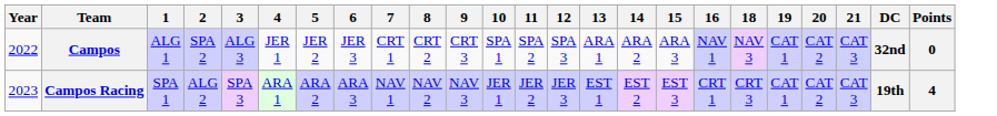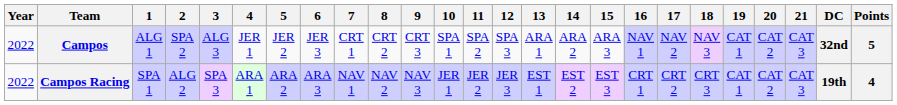 <table class="wikitable" style="text-align:center; font-size:85%;">
 <tr>
 <th>Year</th>
 <th>Team</th>
 <th>1</th>
 <th>2</th>
 <th>3</th>
 <th>4</th>
 <th>5</th>
 <th>6</th>
 <th>7</th>
 <th>8</th>
 <th>9</th>
 <th>10</th>
 <th>11</th>
 <th>12</th>
 <th>13</th>
 <th>14</th>
 <th>15</th>
 <th>16</th>
+<th>17</th>
 <th>18</th>
 <th>19</th>
 <th>20</th>
 <th>21</th>
 <th>DC</th>
 <th>Points</th>
 </tr>
 <tr>
 <td><a href='#'>2022</a></td>
 <th><a href='#'>Campos</a></th>
 <td style="background:#CFCFFF;"><a href='#'>ALG<br>1</a><br></td>
 <td style="background:#CFCFFF;"><a href='#'>SPA<br>2</a><br></td>
 <td style="background:#CFCFFF;"><a href='#'>ALG<br>3</a><br></td>
 <td style="background:#;"><a href='#'>JER<br>1</a></td>
 <td style="background:#;"><a href='#'>JER<br>2</a></td>
 <td style="background:#;"><a href='#'>JER<br>3</a></td>
 <td style="background:#;"><a href='#'>CRT<br>1</a></td>
 <td style="background:#;"><a href='#'>CRT<br>2</a></td>
 <td style="background:#;"><a href='#'>CRT<br>3</a></td>
 <td style="background:#;"><a href='#'>SPA<br>1</a></td>
 <td style="background:#;"><a href='#'>SPA<br>2</a></td>
 <td style="background:#;"><a href='#'>SPA<br>3</a></td>
 <td style="background:#;"><a href='#'>ARA<br>1</a></td>
 <td style="background:#;"><a href='#'>ARA<br>2</a></td>
 <td style="background:#;"><a href='#'>ARA<br>3</a></td>
 <td style="background:#CFCFFF;"><a href='#'>NAV<br>1</a><br></td>
+<td style="background:#CFCFFF;"><a href='#'>NAV<br>2</a><br></td>
 <td style="background:#EFCFFF;"><a href='#'>NAV<br>3</a><br></td>
 <td style="background:#CFCFFF;"><a href='#'>CAT<br>1</a><br></td>
 <td style="background:#CFCFFF;"><a href='#'>CAT<br>2</a><br></td>
 <td style="background:#CFCFFF;"><a href='#'>CAT<br>3</a><br></td>
 <th>32nd</th>
-<th>0</th>
+<th>5</th>
 </tr>
 <tr>
-<td><a href='#'>2023</a></td>
+<td><a href='#'>2022</a></td>
 <th nowrap><a href='#'>Campos Racing</a></th>
 <td style="background:#CFCFFF;"><a href='#'>SPA<br>1</a><br></td>
 <td style="background:#CFCFFF;"><a href='#'>ALG<br>2</a><br></td>
 <td style="background:#EFCFFF;"><a href='#'>SPA<br>3</a><br></td>
 <td style="background:#DFFFDF;"><a href='#'>ARA<br>1</a><br></td>
 <td style="background:#CFCFFF;"><a href='#'>ARA<br>2</a><br></td>
 <td style="background:#CFCFFF;"><a href='#'>ARA<br>3</a><br></td>
 <td style="background:#CFCFFF;"><a href='#'>NAV<br>1</a><br></td>
 <td style="background:#CFCFFF;"><a href='#'>NAV<br>2</a><br></td>
 <td style="background:#CFCFFF;"><a href='#'>NAV<br>3</a><br></td>
 <td style="background:#CFCFFF;"><a href='#'>JER<br>1</a><br></td>
 <td style="background:#CFCFFF;"><a href='#'>JER<br>2</a><br></td>
 <td style="background:#CFCFFF;"><a href='#'>JER<br>3</a><br></td>
 <td style="background:#CFCFFF;"><a href='#'>EST<br>1</a><br></td>
 <td style="background:#EFCFFF;"><a href='#'>EST<br>2</a><br></td>
 <td style="background:#EFCFFF;"><a href='#'>EST<br>3</a><br></td>
 <td style="background:#CFCFFF;"><a href='#'>CRT<br>1</a><br></td>
+<td style="background:#CFCFFF;"><a href='#'>CRT<br>2</a><br></td>
 <td style="background:#CFCFFF;"><a href='#'>CRT<br>3</a><br></td>
 <td style="background:#CFCFFF;"><a href='#'>CAT<br>1</a><br></td>
 <td style="background:#CFCFFF;"><a href='#'>CAT<br>2</a><br></td>
 <td style="background:#CFCFFF;"><a href='#'>CAT<br>3</a><br></td>
 <th>19th</th>
 <th>4</th>
 </tr>
 </table>
